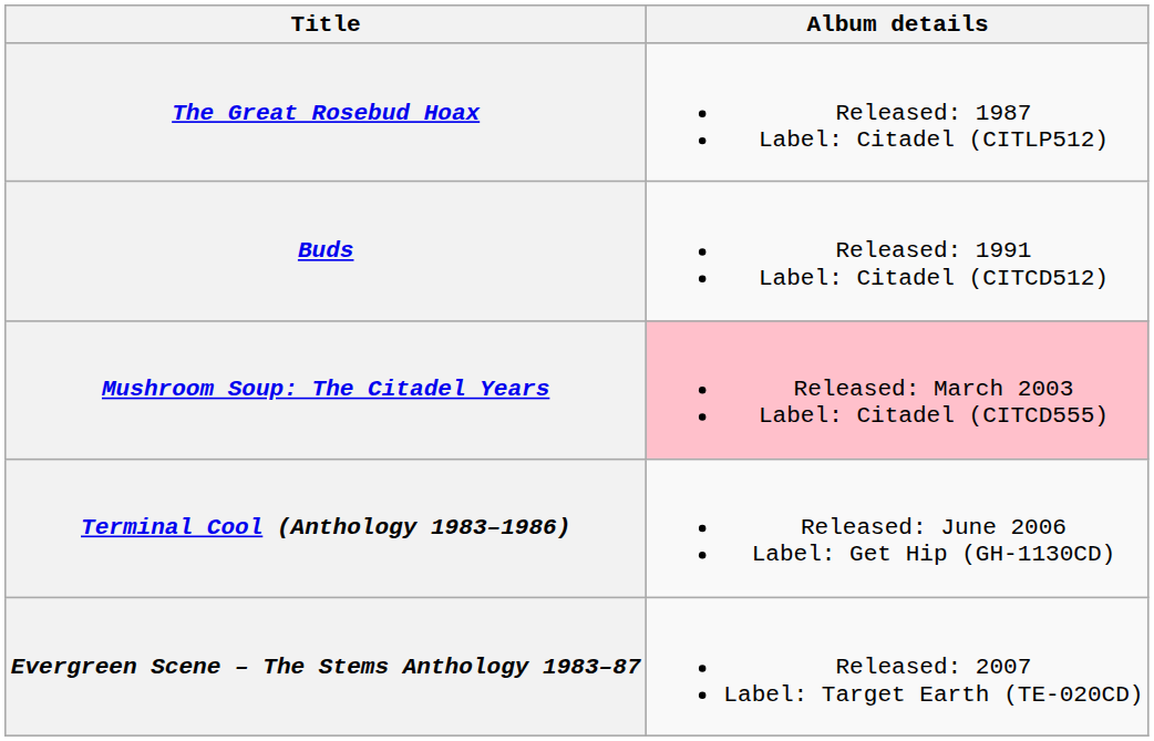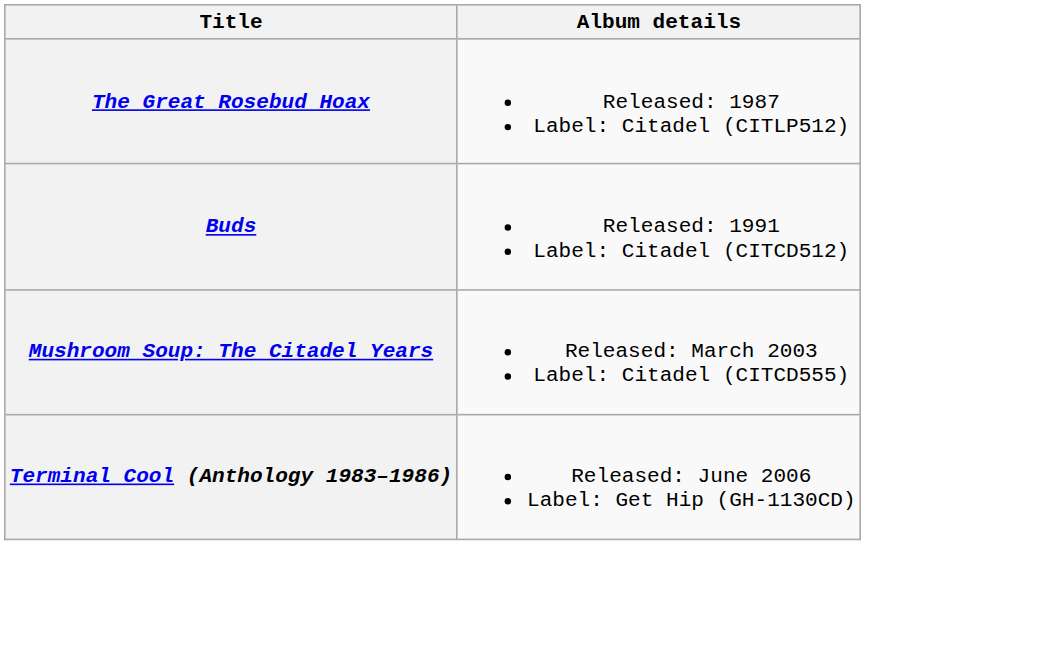 <table class="wikitable plainrowheaders" style="text-align:center">
 <tr>
 <th>Title</th>
 <th>Album details</th>
 </tr>
 <tr>
 <th scope="row"><em><a href='#'>The Great Rosebud Hoax</a></em></th>
 <td><br><ul><li>Released: 1987</li><li>Label: Citadel (CITLP512)</li></ul></td>
 </tr>
 <tr>
 <th scope="row"><em><a href='#'>Buds</a></em></th>
 <td><br><ul><li>Released: 1991</li><li>Label: Citadel (CITCD512)</li></ul></td>
 </tr>
 <tr>
 <th scope="row"><em><a href='#'>Mushroom Soup: The Citadel Years</a></em></th>
-<td style="background: pink;"><br><ul><li>Released: March 2003</li><li>Label: Citadel (CITCD555)</li></ul></td>
+<td><br><ul><li>Released: March 2003</li><li>Label: Citadel (CITCD555)</li></ul></td>
 </tr>
 <tr>
 <th scope="row"><em><a href='#'>Terminal Cool</a> (Anthology 1983–1986)</em></th>
 <td><br><ul><li>Released: June 2006</li><li>Label: Get Hip (GH-1130CD)</li></ul></td>
 </tr>
-<tr>
-<th scope="row"><em>Evergreen Scene – The Stems Anthology 1983–87</em></th>
-<td><br><ul><li>Released: 2007</li><li>Label: Target Earth (TE-020CD)</li></ul></td>
-</tr>
 </table>
